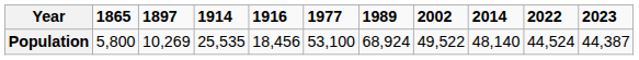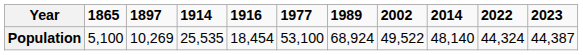 <table class="wikitable">
 <tr>
 <th>Year</th>
 <td><strong>1865</strong></td>
 <td><strong>1897</strong></td>
 <td><strong>1914</strong></td>
 <td><strong>1916</strong></td>
 <td><strong>1977</strong></td>
 <td><strong>1989</strong></td>
 <td><strong>2002</strong></td>
 <td><strong>2014</strong></td>
 <td><strong>2022</strong></td>
 <td><strong>2023</strong></td>
 </tr>
 <tr>
 <th>Population</th>
-<td>5,800</td>
+<td>5,100</td>
 <td>10,269</td>
 <td>25,535</td>
-<td>18,456</td>
+<td>18,454</td>
 <td>53,100</td>
 <td>68,924</td>
 <td>49,522</td>
 <td>48,140</td>
-<td>44,524</td>
+<td>44,324</td>
 <td>44,387</td>
 </tr>
 </table>
